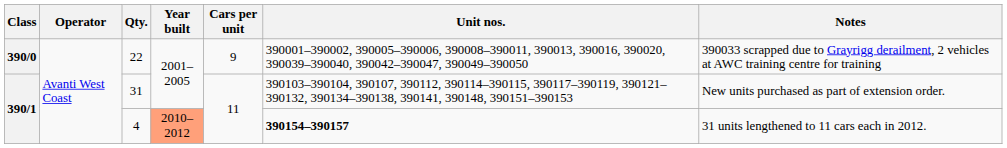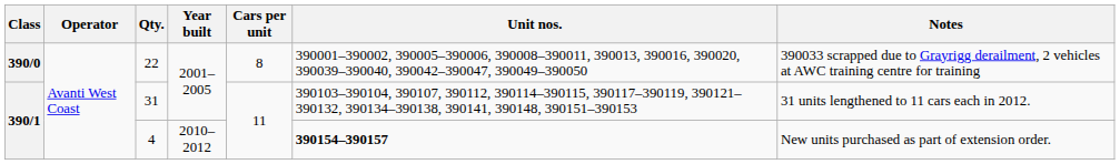 <table class="wikitable">
 <tr>
 <th>Class</th>
 <th>Operator</th>
 <th>Qty.</th>
 <th>Year built</th>
 <th>Cars per unit</th>
 <th>Unit nos.</th>
 <th>Notes</th>
 </tr>
 <tr>
 <th>390/0</th>
 <td rowspan=3><a href='#'>Avanti West Coast</a></td>
 <td align=center>22</td>
 <td rowspan=2 align=center>2001–2005</td>
-<td align=center>9</td>
+<td align=center>8</td>
 <td>390001–390002, 390005–390006, 390008–390011, 390013, 390016, 390020, 390039–390040, 390042–390047, 390049–390050</td>
 <td>390033 scrapped due to <a href='#'>Grayrigg derailment</a>, 2 vehicles at AWC training centre for training</td>
 </tr>
 <tr>
 <th rowspan=2>390/1</th>
 <td align=center>31</td>
 <td rowspan=2 align=center>11</td>
 <td>390103–390104, 390107, 390112, 390114–390115, 390117–390119, 390121–390132, 390134–390138, 390141, 390148, 390151–390153</td>
-<td>New units purchased as part of extension order.</td>
+<td>31 units lengthened to 11 cars each in 2012.</td>
 </tr>
 <tr>
 <td align=center>4</td>
-<td align=center style="background: lightsalmon;">2010–2012</td>
+<td align=center>2010–2012</td>
 <td><strong>390154–390157</strong></td>
-<td>31 units lengthened to 11 cars each in 2012.</td>
+<td>New units purchased as part of extension order.</td>
 </tr>
 </table>
